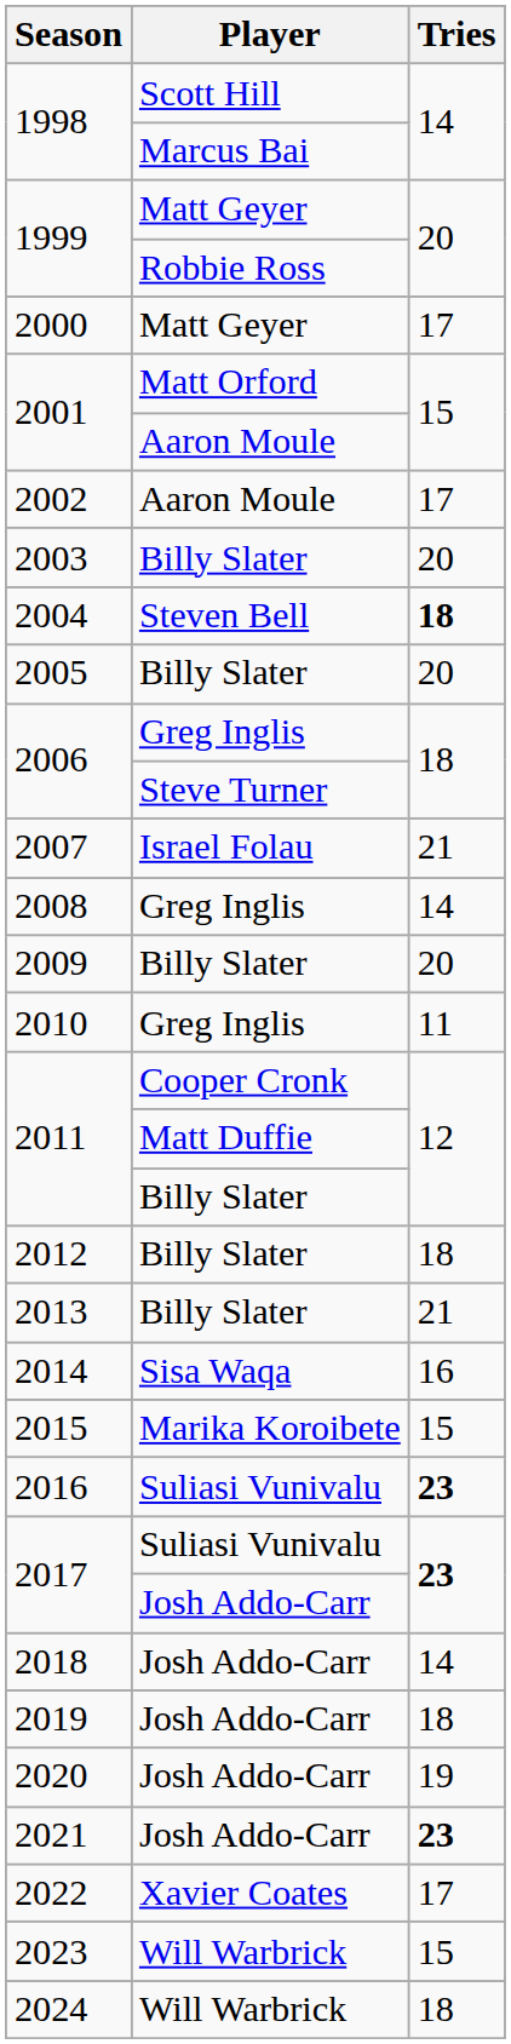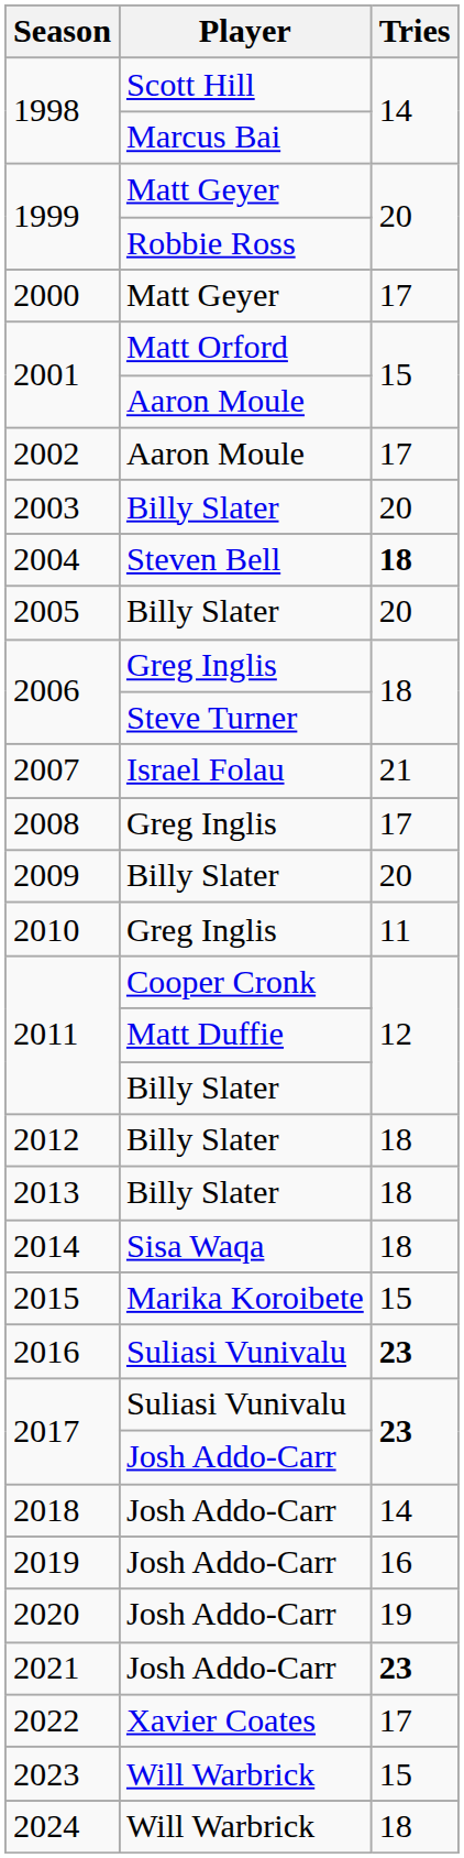 <table class="wikitable">
 <tr>
 <th>Season</th>
 <th>Player</th>
 <th>Tries</th>
 </tr>
 <tr>
 <td rowspan="2">1998</td>
 <td><a href='#'>Scott Hill</a></td>
 <td rowspan="2">14</td>
 </tr>
 <tr>
 <td><a href='#'>Marcus Bai</a></td>
 </tr>
 <tr>
 <td rowspan="2">1999</td>
 <td><a href='#'>Matt Geyer</a></td>
 <td rowspan="2">20</td>
 </tr>
 <tr>
 <td><a href='#'>Robbie Ross</a></td>
 </tr>
 <tr>
 <td>2000</td>
 <td>Matt Geyer</td>
 <td>17</td>
 </tr>
 <tr>
 <td rowspan="2">2001</td>
 <td><a href='#'>Matt Orford</a></td>
 <td rowspan="2">15</td>
 </tr>
 <tr>
 <td><a href='#'>Aaron Moule</a></td>
 </tr>
 <tr>
 <td>2002</td>
 <td>Aaron Moule</td>
 <td>17</td>
 </tr>
 <tr>
 <td>2003</td>
 <td><a href='#'>Billy Slater</a></td>
 <td>20</td>
 </tr>
 <tr>
 <td>2004</td>
 <td><a href='#'>Steven Bell</a></td>
 <td><strong>18</strong></td>
 </tr>
 <tr>
 <td>2005</td>
 <td>Billy Slater</td>
 <td>20</td>
 </tr>
 <tr>
 <td rowspan="2">2006</td>
 <td><a href='#'>Greg Inglis</a></td>
 <td rowspan="2">18</td>
 </tr>
 <tr>
 <td><a href='#'>Steve Turner</a></td>
 </tr>
 <tr>
 <td>2007</td>
 <td><a href='#'>Israel Folau</a></td>
 <td>21</td>
 </tr>
 <tr>
 <td>2008</td>
 <td>Greg Inglis</td>
-<td>14</td>
+<td>17</td>
 </tr>
 <tr>
 <td>2009</td>
 <td>Billy Slater</td>
 <td>20</td>
 </tr>
 <tr>
 <td>2010</td>
 <td>Greg Inglis</td>
 <td>11</td>
 </tr>
 <tr>
 <td rowspan="3">2011</td>
 <td><a href='#'>Cooper Cronk</a></td>
 <td rowspan="3">12</td>
 </tr>
 <tr>
 <td><a href='#'>Matt Duffie</a></td>
 </tr>
 <tr>
 <td>Billy Slater</td>
 </tr>
 <tr>
 <td>2012</td>
 <td>Billy Slater</td>
 <td>18</td>
 </tr>
 <tr>
 <td>2013</td>
 <td>Billy Slater</td>
-<td>21</td>
+<td>18</td>
 </tr>
 <tr>
 <td>2014</td>
 <td><a href='#'>Sisa Waqa</a></td>
-<td>16</td>
+<td>18</td>
 </tr>
 <tr>
 <td>2015</td>
 <td><a href='#'>Marika Koroibete</a></td>
 <td>15</td>
 </tr>
 <tr>
 <td>2016</td>
 <td><a href='#'>Suliasi Vunivalu</a></td>
 <td><strong>23</strong></td>
 </tr>
 <tr>
 <td rowspan="2">2017</td>
 <td>Suliasi Vunivalu</td>
 <td rowspan="2"><strong>23</strong></td>
 </tr>
 <tr>
 <td><a href='#'>Josh Addo-Carr</a></td>
 </tr>
 <tr>
 <td>2018</td>
 <td>Josh Addo-Carr</td>
 <td>14</td>
 </tr>
 <tr>
 <td>2019</td>
 <td>Josh Addo-Carr</td>
-<td>18</td>
+<td>16</td>
 </tr>
 <tr>
 <td>2020</td>
 <td>Josh Addo-Carr</td>
 <td>19</td>
 </tr>
 <tr>
 <td>2021</td>
 <td>Josh Addo-Carr</td>
 <td><strong>23</strong></td>
 </tr>
 <tr>
 <td>2022</td>
 <td><a href='#'>Xavier Coates</a></td>
 <td>17</td>
 </tr>
 <tr>
 <td>2023</td>
 <td><a href='#'>Will Warbrick</a></td>
 <td>15</td>
 </tr>
 <tr>
 <td>2024</td>
 <td>Will Warbrick</td>
 <td>18</td>
 </tr>
 </table>
